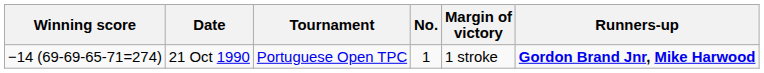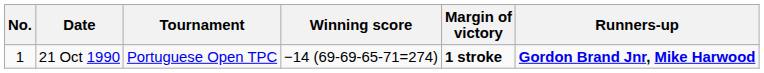 <table class="wikitable" style="font-size:95%;">
 <tr>
-<th>Winning score</th>
+<th>No.</th>
 <th>Date</th>
 <th>Tournament</th>
-<th>No.</th>
+<th>Winning score</th>
 <th>Margin of<br>victory</th>
 <th>Runners-up</th>
 </tr>
 <tr>
-<td>−14 (69-69-65-71=274)</td>
+<td align=center>1</td>
 <td align=right>21 Oct <a href='#'>1990</a></td>
 <td><a href='#'>Portuguese Open TPC</a></td>
-<td align=center>1</td>
-<td>1 stroke</td>
+<td>−14 (69-69-65-71=274)</td>
+<td><strong>1 stroke</strong></td>
 <td><strong> <a href='#'>Gordon Brand Jnr</a>,  <a href='#'>Mike Harwood</a></strong></td>
 </tr>
 </table>
